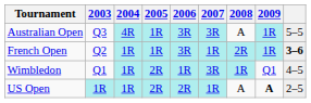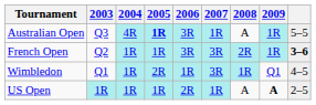 <table class=wikitable style=text-align:center;font-size:97%>
 <tr>
 <th>Tournament</th>
 <th><a href='#'>2003</a></th>
 <th><a href='#'>2004</a></th>
 <th><a href='#'>2005</a></th>
 <th><a href='#'>2006</a></th>
 <th><a href='#'>2007</a></th>
 <th><a href='#'>2008</a></th>
 <th><a href='#'>2009</a></th>
 <th></th>
 </tr>
 <tr>
 <td align=left><a href='#'>Australian Open</a></td>
 <td><a href='#'>Q3</a></td>
 <td align="center" style="background:#afeeee;"><a href='#'>4R</a></td>
+<td align="center" style="background:#afeeee;"><strong><a href='#'>1R</a></strong></td>
+<td align="center" style="background:#afeeee;"><a href='#'>3R</a></td>
 <td align="center" style="background:#afeeee;"><a href='#'>1R</a></td>
-<td align="center" style="background:#afeeee;"><a href='#'>3R</a></td>
-<td align="center" style="background:#afeeee;"><a href='#'>3R</a></td>
 <td>A</td>
 <td align="center" style="background:#afeeee;"><a href='#'>1R</a></td>
 <td align="center" style="background:#EFEFEF;">5–5</td>
 </tr>
 <tr>
 <td align=left><a href='#'>French Open</a></td>
 <td><a href='#'>Q2</a></td>
 <td align="center" style="background:#afeeee;"><a href='#'>1R</a></td>
 <td align="center" style="background:#afeeee;"><a href='#'>1R</a></td>
 <td align="center" style="background:#afeeee;"><a href='#'>3R</a></td>
-<td align="center" style="background:#afeeee;"><a href='#'>1R</a></td>
+<td align="center" style="background:#afeeee;"><a href='#'>3R</a></td>
 <td align="center" style="background:#afeeee;"><a href='#'>2R</a></td>
 <td align="center" style="background:#afeeee;"><a href='#'>1R</a></td>
 <td align="center" style="background:#EFEFEF;"><strong>3–6</strong></td>
 </tr>
 <tr>
 <td align=left><a href='#'>Wimbledon</a></td>
 <td><a href='#'>Q1</a></td>
 <td align="center" style="background:#afeeee;"><a href='#'>1R</a></td>
 <td align="center" style="background:#afeeee;"><a href='#'>2R</a></td>
 <td align="center" style="background:#afeeee;"><a href='#'>1R</a></td>
 <td align="center" style="background:#afeeee;"><a href='#'>3R</a></td>
 <td align="center" style="background:#afeeee;"><a href='#'>1R</a></td>
 <td><a href='#'>Q1</a></td>
 <td align="center" style="background:#EFEFEF;">4–5</td>
 </tr>
 <tr>
 <td align=left><a href='#'>US Open</a></td>
 <td align="center" style="background:#afeeee;"><a href='#'>1R</a></td>
 <td align="center" style="background:#afeeee;"><a href='#'>1R</a></td>
-<td align="center" style="background:#afeeee;"><a href='#'>2R</a></td>
+<td align="center" style="background:#afeeee;"><a href='#'>1R</a></td>
 <td align="center" style="background:#afeeee;"><a href='#'>2R</a></td>
 <td align="center" style="background:#afeeee;"><a href='#'>1R</a></td>
 <td>A</td>
 <td><strong>A</strong></td>
 <td align="center" style="background:#EFEFEF;">2–5</td>
 </tr>
 </table>
